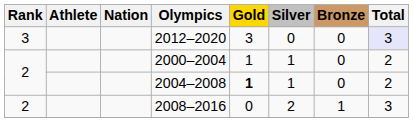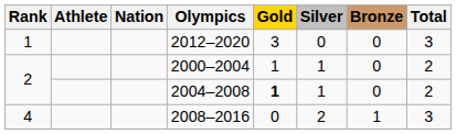 <table class="wikitable sortable" style="text-align:center">
 <tr>
 <th>Rank</th>
 <th>Athlete</th>
 <th>Nation</th>
 <th>Olympics</th>
 <th style="background-color:gold">Gold</th>
 <th style="background-color:silver">Silver</th>
 <th style="background-color:#cc9966">Bronze</th>
 <th>Total</th>
 </tr>
 <tr>
-<td>3</td>
+<td>1</td>
 <td align=left></td>
 <td align=left></td>
 <td>2012–2020</td>
 <td>3</td>
 <td>0</td>
 <td>0</td>
-<td style="background: lavender;">3</td>
+<td>3</td>
 </tr>
 <tr>
 <td rowspan=2>2</td>
 <td align=left></td>
 <td align=left></td>
 <td>2000–2004</td>
 <td>1</td>
 <td>1</td>
 <td>0</td>
 <td>2</td>
 </tr>
 <tr>
 <td align=left></td>
 <td align=left></td>
 <td>2004–2008</td>
 <td><strong>1</strong></td>
 <td>1</td>
 <td>0</td>
 <td>2</td>
 </tr>
 <tr>
-<td>2</td>
+<td>4</td>
 <td align=left></td>
 <td align=left></td>
 <td>2008–2016</td>
 <td>0</td>
 <td>2</td>
 <td>1</td>
 <td>3</td>
 </tr>
 <tr>
 </tr>
 </table>
